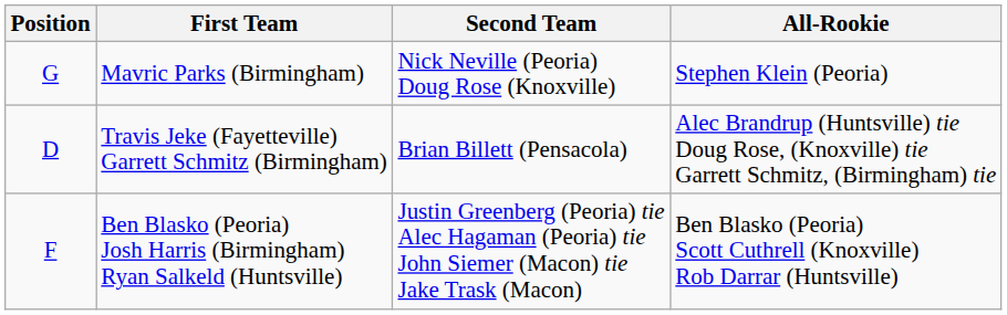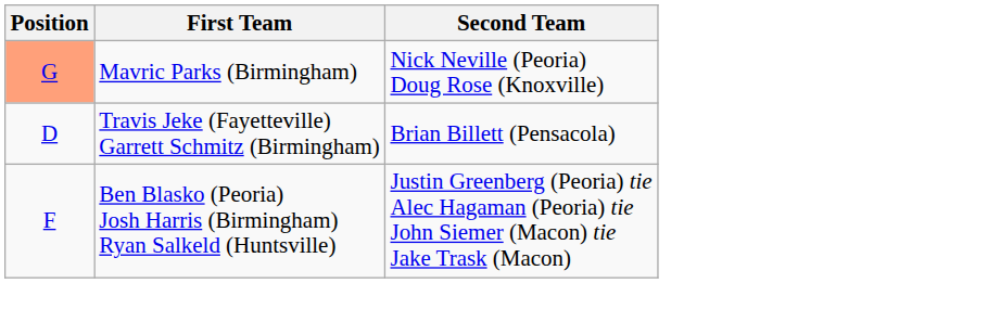 <table class="wikitable">
 <tr>
 <th>Position</th>
 <th>First Team</th>
 <th>Second Team</th>
-<th>All-Rookie</th>
 </tr>
 <tr>
-<td align=center><a href='#'>G</a></td>
+<td align=center style="background: lightsalmon;"><a href='#'>G</a></td>
 <td><a href='#'>Mavric Parks</a> (Birmingham)</td>
 <td><a href='#'>Nick Neville</a> (Peoria)<br><a href='#'>Doug Rose</a> (Knoxville)</td>
-<td><a href='#'>Stephen Klein</a> (Peoria)</td>
 </tr>
 <tr>
 <td align=center><a href='#'>D</a></td>
 <td><a href='#'>Travis Jeke</a> (Fayetteville)<br><a href='#'>Garrett Schmitz</a> (Birmingham)</td>
 <td><a href='#'>Brian Billett</a> (Pensacola)</td>
-<td><a href='#'>Alec Brandrup</a> (Huntsville) <em>tie</em><br>Doug Rose, (Knoxville) <em>tie</em><br>Garrett Schmitz, (Birmingham) <em>tie</em></td>
 </tr>
 <tr>
 <td align=center><a href='#'>F</a></td>
 <td><a href='#'>Ben Blasko</a>  (Peoria)<br><a href='#'>Josh Harris</a> (Birmingham)<br><a href='#'>Ryan Salkeld</a> (Huntsville)</td>
 <td><a href='#'>Justin Greenberg</a> (Peoria) <em>tie</em><br><a href='#'>Alec Hagaman</a> (Peoria) <em>tie</em><br><a href='#'>John Siemer</a> (Macon) <em>tie</em><br><a href='#'>Jake Trask</a> (Macon)</td>
-<td>Ben Blasko (Peoria)<br><a href='#'>Scott Cuthrell</a> (Knoxville)<br><a href='#'>Rob Darrar</a> (Huntsville)</td>
 </tr>
 </table>
